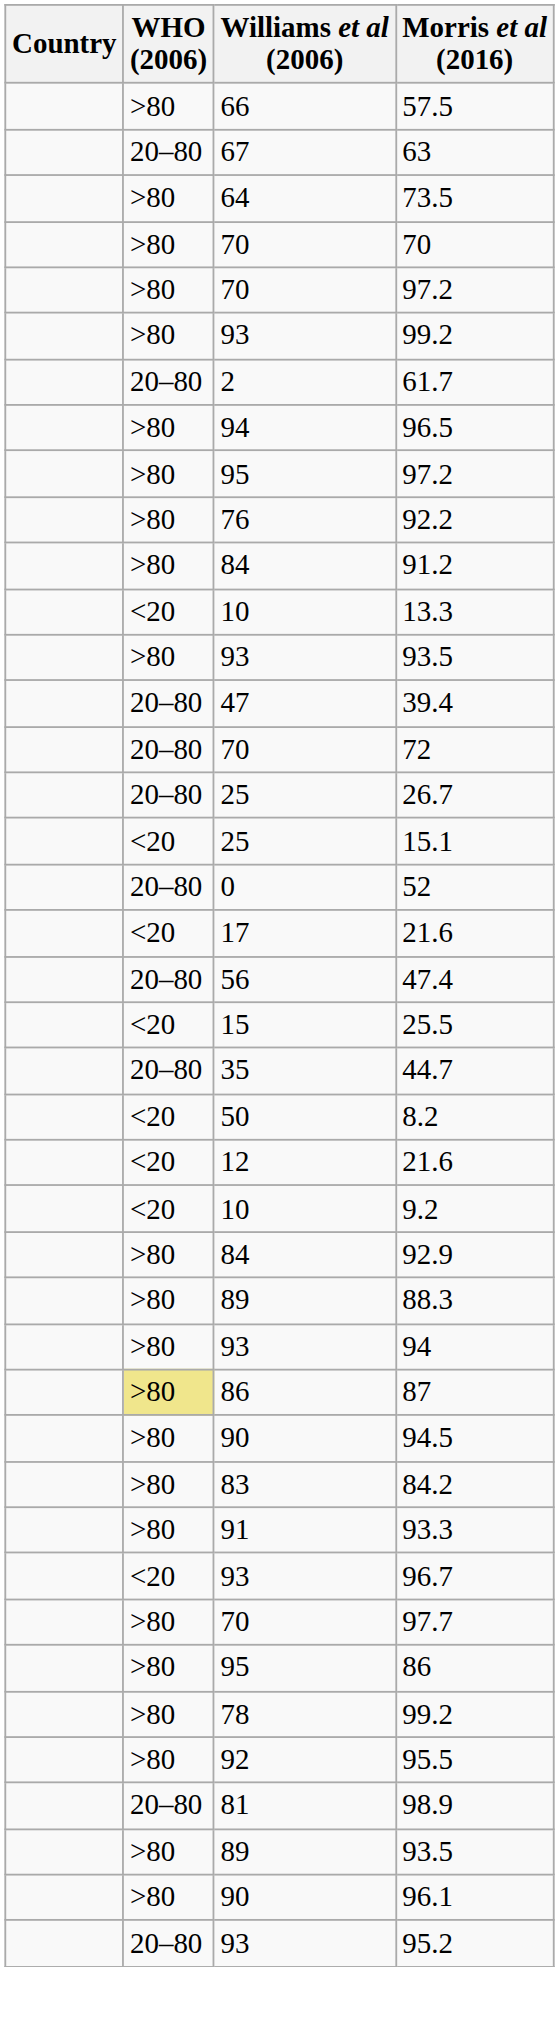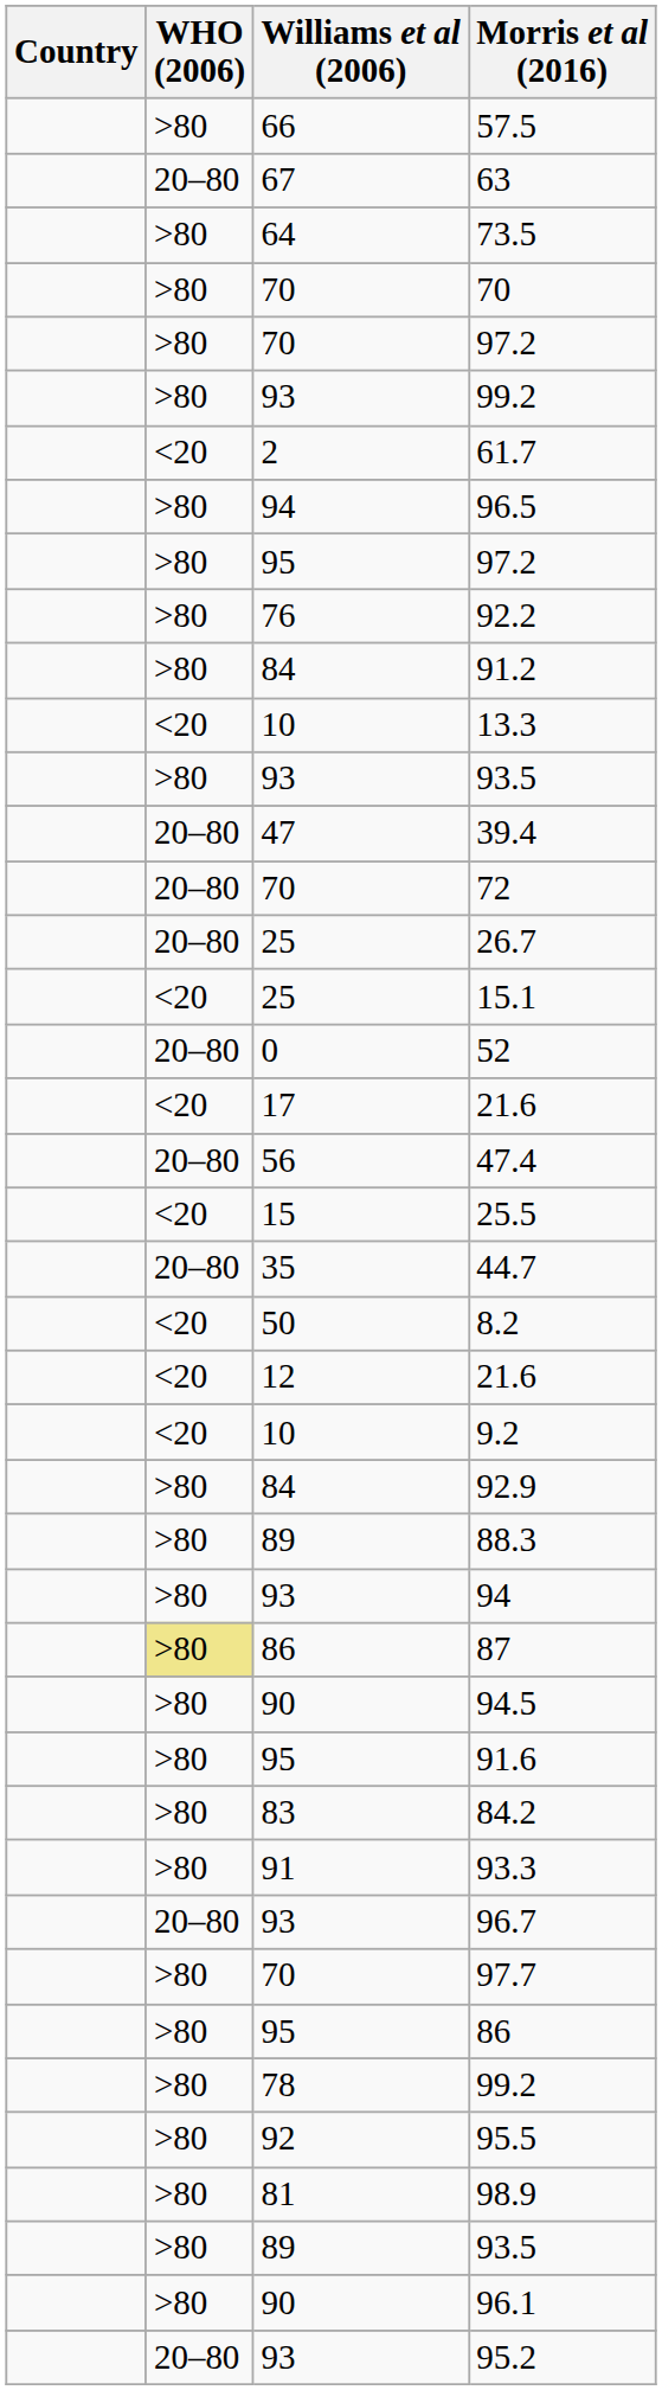 <table class="wikitable sortable" style="margin-left:auto; margin-right:auto; margin-top:0;">
 <tr ---->
 <th>Country</th>
 <th data-sort-type="number">WHO<br>(2006)</th>
 <th data-sort-type="number">Williams <em>et al</em><br>(2006)</th>
 <th data-sort-type="number">Morris <em>et al</em><br>(2016)</th>
 </tr>
 <tr ---->
 <td></td>
 <td>>80</td>
 <td>66</td>
 <td>57.5</td>
 </tr>
 <tr ---->
 <td></td>
 <td>20–80</td>
 <td>67</td>
 <td>63</td>
 </tr>
 <tr ---->
 <td></td>
 <td>>80</td>
 <td>64</td>
 <td>73.5</td>
 </tr>
 <tr ---->
 <td></td>
 <td>>80</td>
 <td>70</td>
 <td>70</td>
 </tr>
 <tr ---->
 <td></td>
 <td>>80</td>
 <td>70</td>
 <td>97.2</td>
 </tr>
 <tr ---->
 <td></td>
 <td>>80</td>
 <td>93</td>
 <td>99.2</td>
 </tr>
 <tr ---->
 <td></td>
-<td>20–80</td>
+<td><20</td>
 <td>2</td>
 <td>61.7</td>
 </tr>
 <tr ---->
 <td></td>
 <td>>80</td>
 <td>94</td>
 <td>96.5</td>
 </tr>
 <tr ---->
 <td></td>
 <td>>80</td>
 <td>95</td>
 <td>97.2</td>
 </tr>
 <tr ---->
 <td></td>
 <td>>80</td>
 <td>76</td>
 <td>92.2</td>
 </tr>
 <tr ---->
 <td></td>
 <td>>80</td>
 <td>84</td>
 <td>91.2</td>
 </tr>
 <tr ---->
 <td></td>
 <td><20</td>
 <td>10</td>
 <td>13.3</td>
 </tr>
 <tr ---->
 <td></td>
 <td>>80</td>
 <td>93</td>
 <td>93.5</td>
 </tr>
 <tr ---->
 <td></td>
 <td>20–80</td>
 <td>47</td>
 <td>39.4</td>
 </tr>
 <tr ---->
 <td></td>
 <td>20–80</td>
 <td>70</td>
 <td>72</td>
 </tr>
 <tr ---->
 <td></td>
 <td>20–80</td>
 <td>25</td>
 <td>26.7</td>
 </tr>
 <tr ---->
 <td></td>
 <td><20</td>
 <td>25</td>
 <td>15.1</td>
 </tr>
 <tr ---->
 <td></td>
 <td>20–80</td>
 <td>0</td>
 <td>52</td>
 </tr>
 <tr ---->
 <td></td>
 <td><20</td>
 <td>17</td>
 <td>21.6</td>
 </tr>
 <tr ---->
 <td></td>
 <td>20–80</td>
 <td>56</td>
 <td>47.4</td>
 </tr>
 <tr ---->
 <td></td>
 <td><20</td>
 <td>15</td>
 <td>25.5</td>
 </tr>
 <tr ---->
 <td></td>
 <td>20–80</td>
 <td>35</td>
 <td>44.7</td>
 </tr>
 <tr ---->
 <td></td>
 <td><20</td>
 <td>50</td>
 <td>8.2</td>
 </tr>
 <tr ---->
 <td></td>
 <td><20</td>
 <td>12</td>
 <td>21.6</td>
 </tr>
 <tr ---->
 <td></td>
 <td><20</td>
 <td>10</td>
 <td>9.2</td>
 </tr>
 <tr ---->
 <td></td>
 <td>>80</td>
 <td>84</td>
 <td>92.9</td>
 </tr>
 <tr ---->
 <td></td>
 <td>>80</td>
 <td>89</td>
 <td>88.3</td>
 </tr>
 <tr ---->
 <td></td>
 <td>>80</td>
 <td>93</td>
 <td>94</td>
 </tr>
 <tr ---->
 <td></td>
 <td style="background: khaki;">>80</td>
 <td>86</td>
 <td>87</td>
 </tr>
 <tr ---->
 <td></td>
 <td>>80</td>
 <td>90</td>
 <td>94.5</td>
 </tr>
 <tr ---->
 <td></td>
 <td>>80</td>
+<td>95</td>
+<td>91.6</td>
+</tr>
+<tr ---->
+<td></td>
+<td>>80</td>
 <td>83</td>
 <td>84.2</td>
 </tr>
 <tr ---->
 <td></td>
 <td>>80</td>
 <td>91</td>
 <td>93.3</td>
 </tr>
 <tr ---->
 <td></td>
-<td><20</td>
+<td>20–80</td>
 <td>93</td>
 <td>96.7</td>
 </tr>
 <tr ---->
 <td></td>
 <td>>80</td>
 <td>70</td>
 <td>97.7</td>
 </tr>
 <tr ---->
 <td></td>
 <td>>80</td>
 <td>95</td>
 <td>86</td>
 </tr>
 <tr ---->
 <td></td>
 <td>>80</td>
 <td>78</td>
 <td>99.2</td>
 </tr>
 <tr ---->
 <td></td>
 <td>>80</td>
 <td>92</td>
 <td>95.5</td>
 </tr>
 <tr ---->
 <td></td>
-<td>20–80</td>
+<td>>80</td>
 <td>81</td>
 <td>98.9</td>
 </tr>
 <tr ---->
 <td></td>
 <td>>80</td>
 <td>89</td>
 <td>93.5</td>
 </tr>
 <tr ---->
 <td></td>
 <td>>80</td>
 <td>90</td>
 <td>96.1</td>
 </tr>
 <tr ---->
 <td></td>
 <td>20–80</td>
 <td>93</td>
 <td>95.2</td>
 </tr>
 </table>
